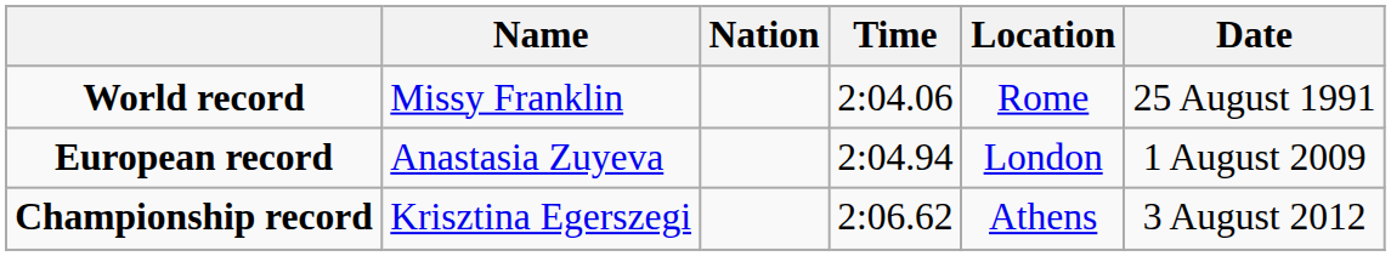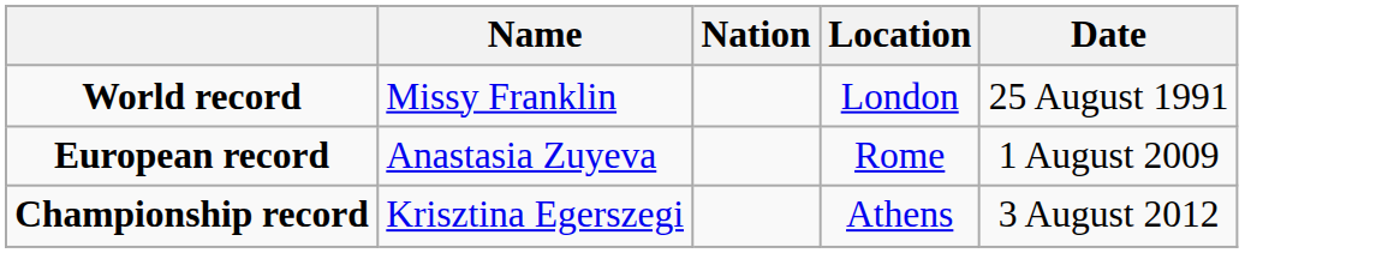 <table class=wikitable style=text-align:center>
 <tr>
 <th></th>
 <th>Name</th>
 <th>Nation</th>
-<th>Time</th>
 <th>Location</th>
 <th>Date</th>
 </tr>
 <tr>
 <td><strong>World record</strong></td>
 <td align=left><a href='#'>Missy Franklin</a></td>
 <td align=left></td>
-<td align=left>2:04.06</td>
-<td><a href='#'>Rome</a></td>
+<td><a href='#'>London</a></td>
 <td>25 August 1991</td>
 </tr>
 <tr>
 <td><strong>European record</strong></td>
 <td align=left><a href='#'>Anastasia Zuyeva</a></td>
 <td align=left></td>
-<td align=left>2:04.94</td>
-<td><a href='#'>London</a></td>
+<td><a href='#'>Rome</a></td>
 <td>1 August 2009</td>
 </tr>
 <tr>
 <td><strong>Championship record</strong></td>
 <td align=left><a href='#'>Krisztina Egerszegi</a></td>
 <td align=left></td>
-<td align=left>2:06.62</td>
 <td><a href='#'>Athens</a></td>
 <td>3 August 2012</td>
 </tr>
 </table>
